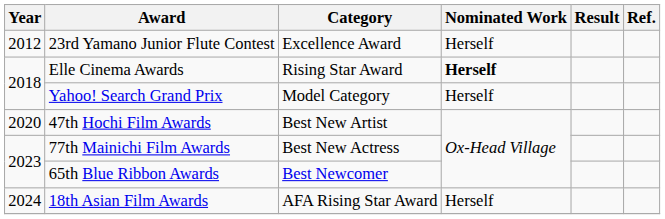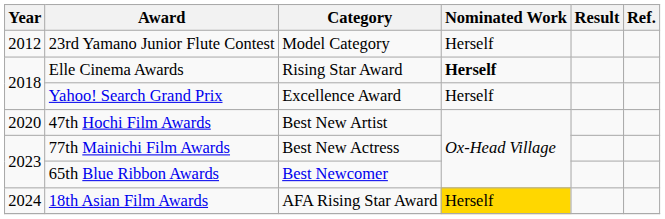 <table class="wikitable sortable">
 <tr>
 <th>Year</th>
 <th>Award</th>
 <th>Category</th>
 <th>Nominated Work</th>
 <th>Result</th>
 <th class="unsortable">Ref.</th>
 </tr>
 <tr>
 <td>2012</td>
 <td>23rd Yamano Junior Flute Contest</td>
-<td>Excellence Award</td>
+<td>Model Category</td>
 <td>Herself</td>
 <td></td>
 <td></td>
 </tr>
 <tr>
 <td rowspan="2">2018</td>
 <td>Elle Cinema Awards</td>
 <td>Rising Star Award</td>
 <td><strong>Herself</strong></td>
 <td></td>
 <td></td>
 </tr>
 <tr>
 <td><a href='#'>Yahoo! Search Grand Prix</a></td>
-<td>Model Category</td>
+<td>Excellence Award</td>
 <td>Herself</td>
 <td></td>
 <td></td>
 </tr>
 <tr>
 <td>2020</td>
 <td>47th <a href='#'>Hochi Film Awards</a></td>
 <td>Best New Artist</td>
 <td rowspan=3><em>Ox-Head Village</em></td>
 <td></td>
 <td></td>
 </tr>
 <tr>
 <td rowspan=2>2023</td>
 <td>77th <a href='#'>Mainichi Film Awards</a></td>
 <td>Best New Actress</td>
 <td></td>
 <td></td>
 </tr>
 <tr>
 <td>65th <a href='#'>Blue Ribbon Awards</a></td>
 <td><a href='#'>Best Newcomer</a></td>
 <td></td>
 <td></td>
 </tr>
 <tr>
 <td>2024</td>
 <td><a href='#'>18th Asian Film Awards</a></td>
 <td>AFA Rising Star Award</td>
-<td>Herself</td>
+<td style="background: gold;">Herself</td>
 <td></td>
 <td></td>
 </tr>
 <tr>
 </tr>
 </table>
